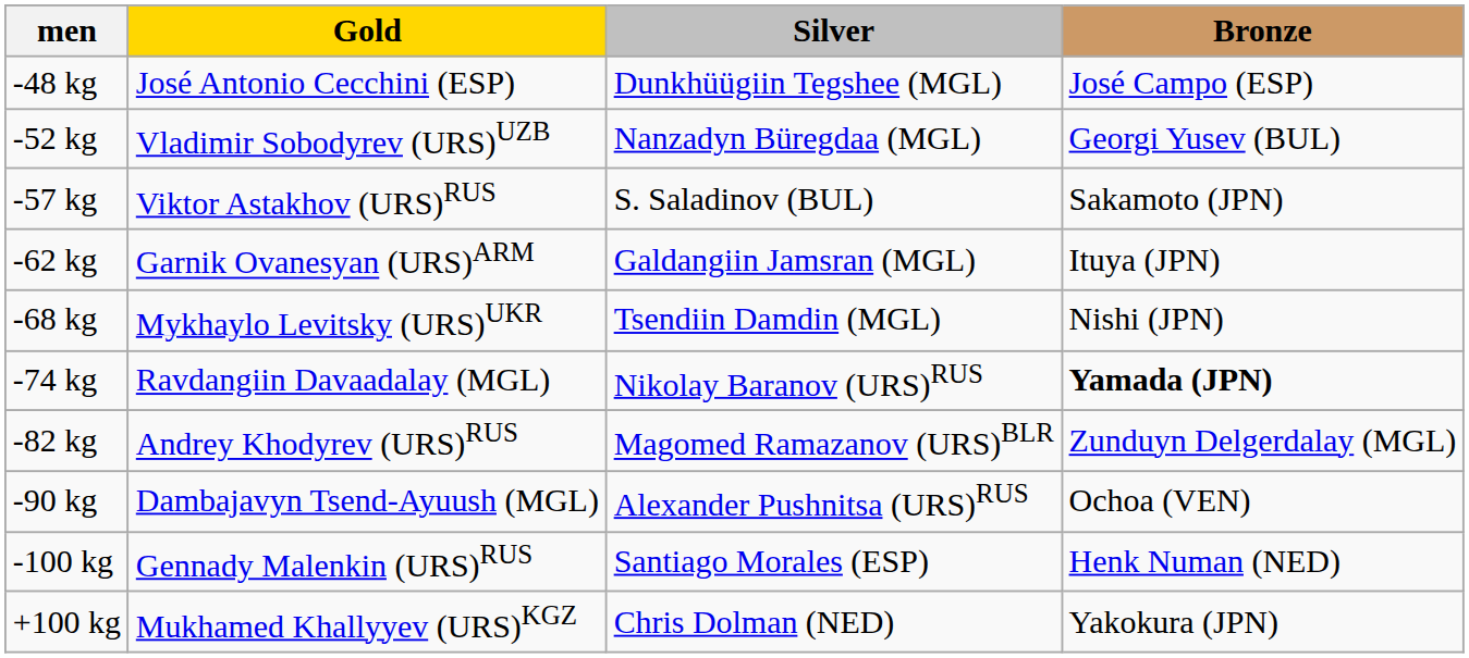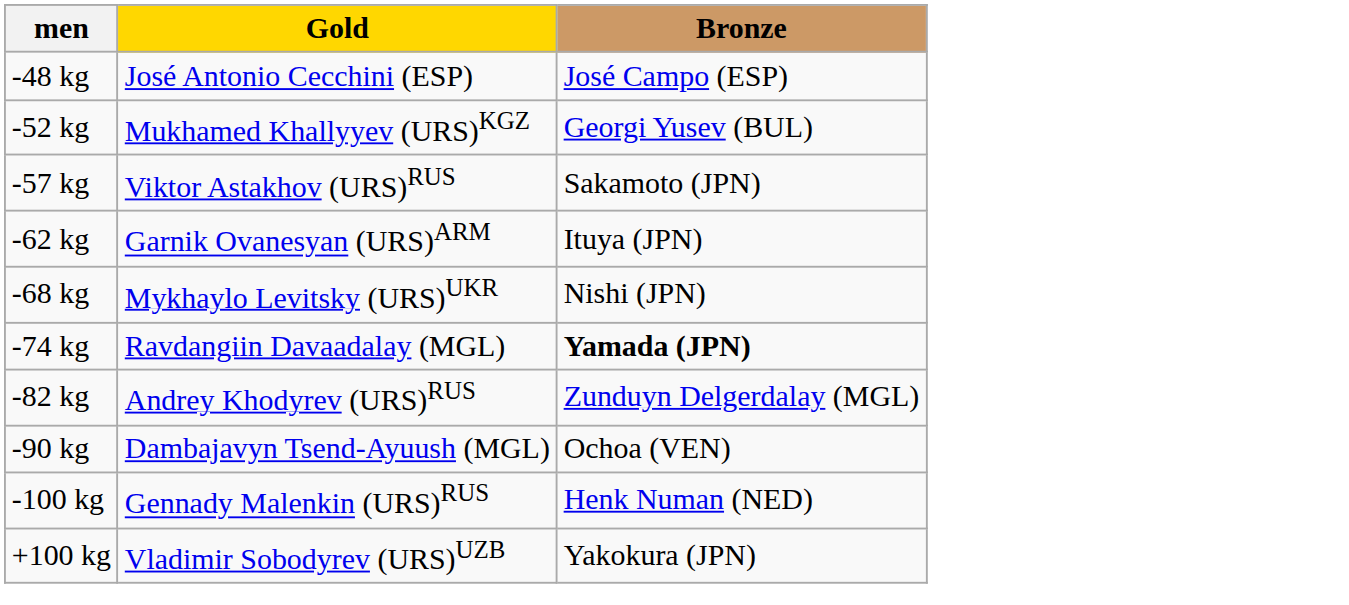 <table class="wikitable">
 <tr>
 <th>men</th>
 <th style="background: gold">Gold</th>
-<th style="background: silver">Silver</th>
 <th style="background: #cc9966">Bronze</th>
 </tr>
 <tr>
 <td>-48 kg</td>
 <td> <a href='#'>José Antonio Cecchini</a> (ESP)</td>
-<td> <a href='#'>Dunkhüügiin Tegshee</a> (MGL)</td>
 <td> <a href='#'>José Campo</a> (ESP)</td>
 </tr>
 <tr>
 <td>-52 kg</td>
-<td> <a href='#'>Vladimir Sobodyrev</a> (URS)<sup>UZB</sup></td>
-<td> <a href='#'>Nanzadyn Büregdaa</a> (MGL)</td>
+<td> <a href='#'>Mukhamed Khallyyev</a> (URS)<sup>KGZ</sup></td>
 <td> <a href='#'>Georgi Yusev</a> (BUL)</td>
 </tr>
 <tr>
 <td>-57 kg</td>
 <td> <a href='#'>Viktor Astakhov</a> (URS)<sup>RUS</sup></td>
-<td> S. Saladinov (BUL)</td>
 <td> Sakamoto (JPN)</td>
 </tr>
 <tr>
 <td>-62 kg</td>
 <td> <a href='#'>Garnik Ovanesyan</a> (URS)<sup>ARM</sup></td>
-<td> <a href='#'>Galdangiin Jamsran</a> (MGL)</td>
 <td> Ituya (JPN)</td>
 </tr>
 <tr>
 <td>-68 kg</td>
 <td> <a href='#'>Mykhaylo Levitsky</a> (URS)<sup>UKR</sup></td>
-<td> <a href='#'>Tsendiin Damdin</a> (MGL)</td>
 <td> Nishi (JPN)</td>
 </tr>
 <tr>
 <td>-74 kg</td>
 <td> <a href='#'>Ravdangiin Davaadalay</a> (MGL)</td>
-<td> <a href='#'>Nikolay Baranov</a> (URS)<sup>RUS</sup></td>
 <td><strong> Yamada (JPN)</strong></td>
 </tr>
 <tr>
 <td>-82 kg</td>
 <td> <a href='#'>Andrey Khodyrev</a> (URS)<sup>RUS</sup></td>
-<td> <a href='#'>Magomed Ramazanov</a> (URS)<sup>BLR</sup></td>
 <td> <a href='#'>Zunduyn Delgerdalay</a> (MGL)</td>
 </tr>
 <tr>
 <td>-90 kg</td>
 <td> <a href='#'>Dambajavyn Tsend-Ayuush</a> (MGL)</td>
-<td> <a href='#'>Alexander Pushnitsa</a> (URS)<sup>RUS</sup></td>
 <td> Ochoa (VEN)</td>
 </tr>
 <tr>
 <td>-100 kg</td>
 <td> <a href='#'>Gennady Malenkin</a> (URS)<sup>RUS</sup></td>
-<td> <a href='#'>Santiago Morales</a> (ESP)</td>
 <td> <a href='#'>Henk Numan</a> (NED)</td>
 </tr>
 <tr>
 <td>+100 kg</td>
-<td> <a href='#'>Mukhamed Khallyyev</a> (URS)<sup>KGZ</sup></td>
-<td> <a href='#'>Chris Dolman</a> (NED)</td>
+<td> <a href='#'>Vladimir Sobodyrev</a> (URS)<sup>UZB</sup></td>
 <td> Yakokura (JPN)</td>
 </tr>
 </table>
